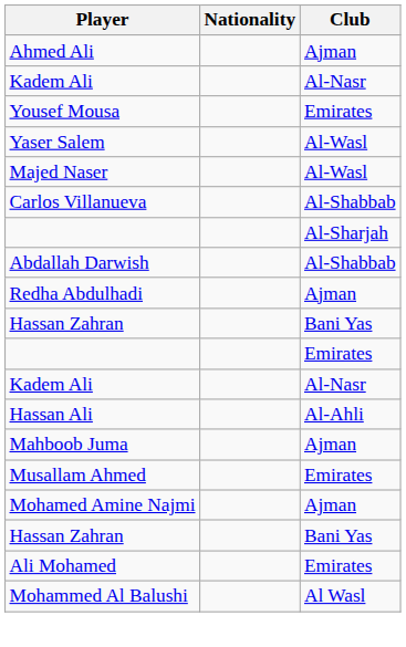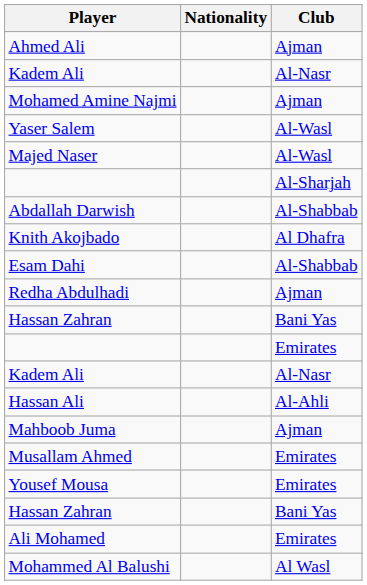 <table class="wikitable">
 <tr>
 <th>Player</th>
 <th>Nationality</th>
 <th>Club</th>
 </tr>
 <tr>
 <td><a href='#'>Ahmed Ali</a></td>
 <td></td>
 <td> <a href='#'>Ajman</a></td>
 </tr>
 <tr>
 <td><a href='#'>Kadem Ali</a></td>
 <td></td>
 <td> <a href='#'>Al-Nasr</a></td>
 </tr>
 <tr>
-<td><a href='#'>Yousef Mousa</a></td>
+<td><a href='#'>Mohamed Amine Najmi</a></td>
 <td></td>
-<td> <a href='#'>Emirates</a></td>
+<td> <a href='#'>Ajman</a></td>
 </tr>
 <tr>
 <td><a href='#'>Yaser Salem</a></td>
 <td></td>
 <td> <a href='#'>Al-Wasl</a></td>
 </tr>
 <tr>
 <td><a href='#'>Majed Naser</a></td>
 <td></td>
 <td> <a href='#'>Al-Wasl</a></td>
 </tr>
 <tr>
-<td><a href='#'>Carlos Villanueva</a></td>
-<td></td>
-<td> <a href='#'>Al-Shabbab</a></td>
-</tr>
-<tr>
 <td></td>
 <td></td>
 <td> <a href='#'>Al-Sharjah</a></td>
 </tr>
 <tr>
 <td><a href='#'>Abdallah Darwish</a></td>
+<td></td>
+<td> <a href='#'>Al-Shabbab</a></td>
+</tr>
+<tr>
+<td><a href='#'>Knith Akojbado</a></td>
+<td></td>
+<td> <a href='#'>Al Dhafra</a></td>
+</tr>
+<tr>
+<td><a href='#'>Esam Dahi</a></td>
 <td></td>
 <td> <a href='#'>Al-Shabbab</a></td>
 </tr>
 <tr>
 <td><a href='#'>Redha Abdulhadi</a></td>
 <td></td>
 <td> <a href='#'>Ajman</a></td>
 </tr>
 <tr>
 <td><a href='#'>Hassan Zahran</a></td>
 <td></td>
 <td> <a href='#'>Bani Yas</a></td>
 </tr>
 <tr>
 <td></td>
 <td></td>
 <td> <a href='#'>Emirates</a></td>
 </tr>
 <tr>
 <td><a href='#'>Kadem Ali</a></td>
 <td></td>
 <td> <a href='#'>Al-Nasr</a></td>
 </tr>
 <tr>
 <td><a href='#'>Hassan Ali</a></td>
 <td></td>
 <td> <a href='#'>Al-Ahli</a></td>
 </tr>
 <tr>
 <td><a href='#'>Mahboob Juma</a></td>
 <td></td>
 <td> <a href='#'>Ajman</a></td>
 </tr>
 <tr>
 <td><a href='#'>Musallam Ahmed</a></td>
 <td></td>
 <td> <a href='#'>Emirates</a></td>
 </tr>
 <tr>
-<td><a href='#'>Mohamed Amine Najmi</a></td>
+<td><a href='#'>Yousef Mousa</a></td>
 <td></td>
-<td> <a href='#'>Ajman</a></td>
+<td> <a href='#'>Emirates</a></td>
 </tr>
 <tr>
 <td><a href='#'>Hassan Zahran</a></td>
 <td></td>
 <td> <a href='#'>Bani Yas</a></td>
 </tr>
 <tr>
 <td><a href='#'>Ali Mohamed</a></td>
 <td></td>
 <td> <a href='#'>Emirates</a></td>
 </tr>
 <tr>
 <td><a href='#'>Mohammed Al Balushi</a></td>
 <td></td>
 <td> <a href='#'>Al Wasl</a></td>
 </tr>
 </table>
